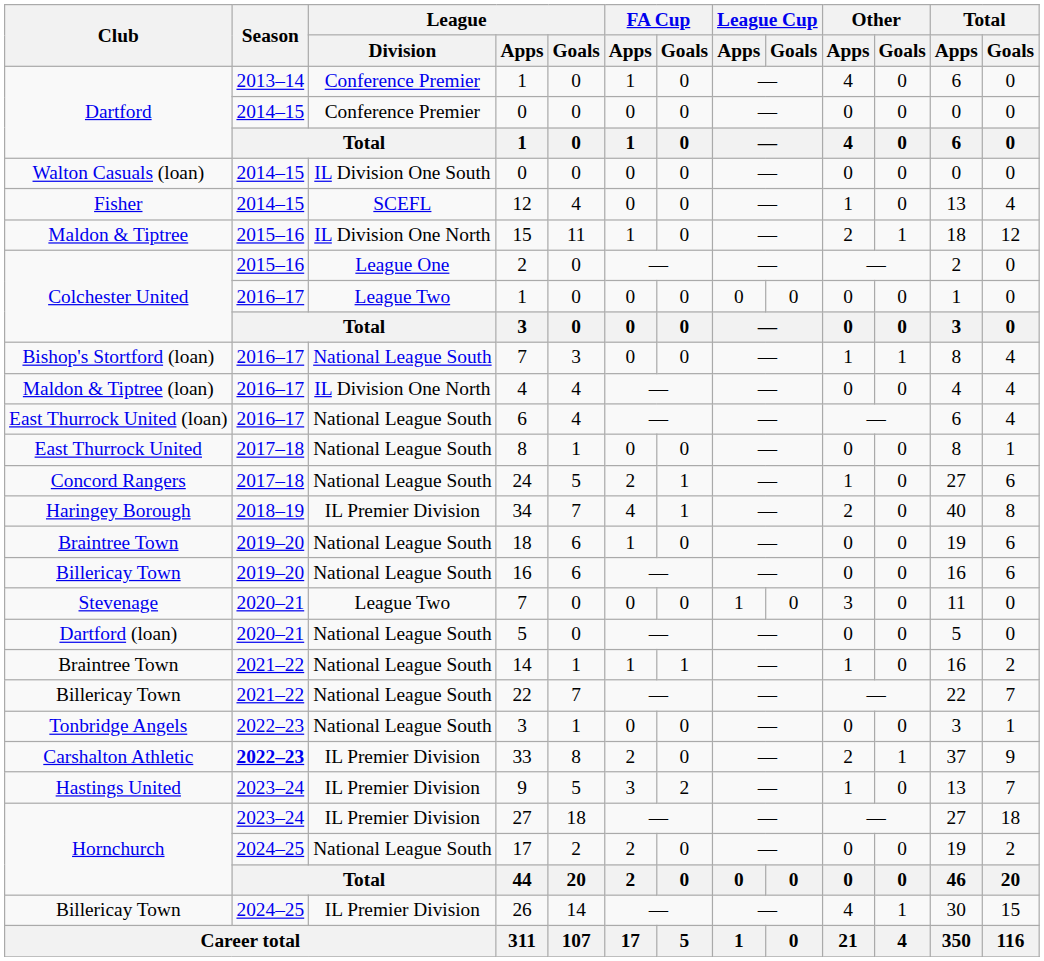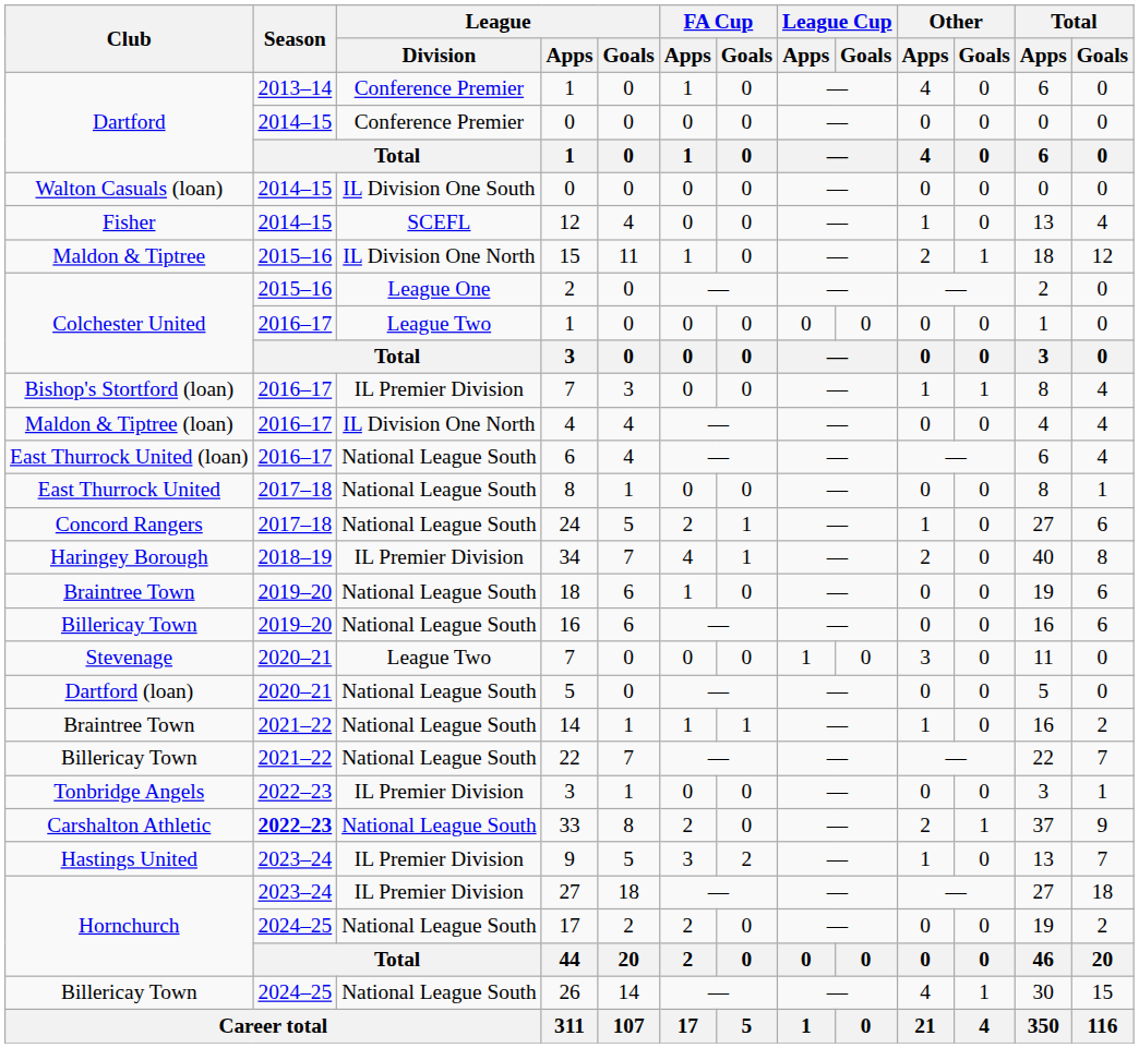 <table class="wikitable" style="text-align: center;">
 <tr>
 <th rowspan="2">Club</th>
 <th rowspan="2">Season</th>
 <th colspan="3">League</th>
 <th colspan="2"><a href='#'>FA Cup</a></th>
 <th colspan="2"><a href='#'>League Cup</a></th>
 <th colspan="2">Other</th>
 <th colspan="2">Total</th>
 </tr>
 <tr>
 <th>Division</th>
 <th>Apps</th>
 <th>Goals</th>
 <th>Apps</th>
 <th>Goals</th>
 <th>Apps</th>
 <th>Goals</th>
 <th>Apps</th>
 <th>Goals</th>
 <th>Apps</th>
 <th>Goals</th>
 </tr>
 <tr>
 <td rowspan="3" valign="center"><a href='#'>Dartford</a></td>
 <td><a href='#'>2013–14</a></td>
 <td><a href='#'>Conference Premier</a></td>
 <td>1</td>
 <td>0</td>
 <td>1</td>
 <td>0</td>
 <td colspan="2">—</td>
 <td>4</td>
 <td>0</td>
 <td>6</td>
 <td>0</td>
 </tr>
 <tr>
 <td><a href='#'>2014–15</a></td>
 <td>Conference Premier</td>
 <td>0</td>
 <td>0</td>
 <td>0</td>
 <td>0</td>
 <td colspan="2">—</td>
 <td>0</td>
 <td>0</td>
 <td>0</td>
 <td>0</td>
 </tr>
 <tr>
 <th colspan="2">Total</th>
 <th>1</th>
 <th>0</th>
 <th>1</th>
 <th>0</th>
 <th colspan="2">—</th>
 <th>4</th>
 <th>0</th>
 <th>6</th>
 <th>0</th>
 </tr>
 <tr>
 <td rowspan="1" valign="center"><a href='#'>Walton Casuals</a> (loan)</td>
 <td><a href='#'>2014–15</a></td>
 <td><a href='#'>IL</a> Division One South</td>
 <td>0</td>
 <td>0</td>
 <td>0</td>
 <td>0</td>
 <td colspan="2">—</td>
 <td>0</td>
 <td>0</td>
 <td>0</td>
 <td>0</td>
 </tr>
 <tr>
 <td rowspan="1" valign="center"><a href='#'>Fisher</a></td>
 <td><a href='#'>2014–15</a></td>
 <td><a href='#'>SCEFL</a></td>
 <td>12</td>
 <td>4</td>
 <td>0</td>
 <td>0</td>
 <td colspan="2">—</td>
 <td>1</td>
 <td>0</td>
 <td>13</td>
 <td>4</td>
 </tr>
 <tr>
 <td rowspan="1" valign="center"><a href='#'>Maldon & Tiptree</a></td>
 <td><a href='#'>2015–16</a></td>
 <td><a href='#'>IL</a> Division One North</td>
 <td>15</td>
 <td>11</td>
 <td>1</td>
 <td>0</td>
 <td colspan="2">—</td>
 <td>2</td>
 <td>1</td>
 <td>18</td>
 <td>12</td>
 </tr>
 <tr>
 <td rowspan="3" valign="center"><a href='#'>Colchester United</a></td>
 <td><a href='#'>2015–16</a></td>
 <td><a href='#'>League One</a></td>
 <td>2</td>
 <td>0</td>
 <td colspan="2">—</td>
 <td colspan="2">—</td>
 <td colspan="2">—</td>
 <td>2</td>
 <td>0</td>
 </tr>
 <tr>
 <td><a href='#'>2016–17</a></td>
 <td><a href='#'>League Two</a></td>
 <td>1</td>
 <td>0</td>
 <td>0</td>
 <td>0</td>
 <td>0</td>
 <td>0</td>
 <td>0</td>
 <td>0</td>
 <td>1</td>
 <td>0</td>
 </tr>
 <tr>
 <th colspan="2">Total</th>
 <th>3</th>
 <th>0</th>
 <th>0</th>
 <th>0</th>
 <th colspan="2">—</th>
 <th>0</th>
 <th>0</th>
 <th>3</th>
 <th>0</th>
 </tr>
 <tr>
 <td rowspan="1" valign="center"><a href='#'>Bishop's Stortford</a> (loan)</td>
 <td><a href='#'>2016–17</a></td>
-<td><a href='#'>National League South</a></td>
+<td>IL Premier Division</td>
 <td>7</td>
 <td>3</td>
 <td>0</td>
 <td>0</td>
 <td colspan="2">—</td>
 <td>1</td>
 <td>1</td>
 <td>8</td>
 <td>4</td>
 </tr>
 <tr>
 <td rowspan="1" valign="center"><a href='#'>Maldon & Tiptree</a> (loan)</td>
 <td><a href='#'>2016–17</a></td>
 <td><a href='#'>IL</a> Division One North</td>
 <td>4</td>
 <td>4</td>
 <td colspan="2">—</td>
 <td colspan="2">—</td>
 <td>0</td>
 <td>0</td>
 <td>4</td>
 <td>4</td>
 </tr>
 <tr>
 <td rowspan="1" valign="center"><a href='#'>East Thurrock United</a> (loan)</td>
 <td><a href='#'>2016–17</a></td>
 <td>National League South</td>
 <td>6</td>
 <td>4</td>
 <td colspan="2">—</td>
 <td colspan="2">—</td>
 <td colspan="2">—</td>
 <td>6</td>
 <td>4</td>
 </tr>
 <tr>
 <td rowspan="1" valign="center"><a href='#'>East Thurrock United</a></td>
 <td><a href='#'>2017–18</a></td>
 <td>National League South</td>
 <td>8</td>
 <td>1</td>
 <td>0</td>
 <td>0</td>
 <td colspan="2">—</td>
 <td>0</td>
 <td>0</td>
 <td>8</td>
 <td>1</td>
 </tr>
 <tr>
 <td rowspan="1" valign="center"><a href='#'>Concord Rangers</a></td>
 <td><a href='#'>2017–18</a></td>
 <td>National League South</td>
 <td>24</td>
 <td>5</td>
 <td>2</td>
 <td>1</td>
 <td colspan="2">—</td>
 <td>1</td>
 <td>0</td>
 <td>27</td>
 <td>6</td>
 </tr>
 <tr>
 <td rowspan="1" valign="center"><a href='#'>Haringey Borough</a></td>
 <td><a href='#'>2018–19</a></td>
 <td>IL Premier Division</td>
 <td>34</td>
 <td>7</td>
 <td>4</td>
 <td>1</td>
 <td colspan="2">—</td>
 <td>2</td>
 <td>0</td>
 <td>40</td>
 <td>8</td>
 </tr>
 <tr>
 <td rowspan="1" valign="center"><a href='#'>Braintree Town</a></td>
 <td><a href='#'>2019–20</a></td>
 <td>National League South</td>
 <td>18</td>
 <td>6</td>
 <td>1</td>
 <td>0</td>
 <td colspan="2">—</td>
 <td>0</td>
 <td>0</td>
 <td>19</td>
 <td>6</td>
 </tr>
 <tr>
 <td rowspan="1" valign="center"><a href='#'>Billericay Town</a></td>
 <td><a href='#'>2019–20</a></td>
 <td>National League South</td>
 <td>16</td>
 <td>6</td>
 <td colspan="2">—</td>
 <td colspan="2">—</td>
 <td>0</td>
 <td>0</td>
 <td>16</td>
 <td>6</td>
 </tr>
 <tr>
 <td rowspan="1" valign="center"><a href='#'>Stevenage</a></td>
 <td><a href='#'>2020–21</a></td>
 <td>League Two</td>
 <td>7</td>
 <td>0</td>
 <td>0</td>
 <td>0</td>
 <td>1</td>
 <td>0</td>
 <td>3</td>
 <td>0</td>
 <td>11</td>
 <td>0</td>
 </tr>
 <tr>
 <td rowspan="1" valign="center"><a href='#'>Dartford</a> (loan)</td>
 <td><a href='#'>2020–21</a></td>
 <td>National League South</td>
 <td>5</td>
 <td>0</td>
 <td colspan="2">—</td>
 <td colspan="2">—</td>
 <td>0</td>
 <td>0</td>
 <td>5</td>
 <td>0</td>
 </tr>
 <tr>
 <td rowspan="1" valign="center">Braintree Town</td>
 <td><a href='#'>2021–22</a></td>
 <td>National League South</td>
 <td>14</td>
 <td>1</td>
 <td>1</td>
 <td>1</td>
 <td colspan="2">—</td>
 <td>1</td>
 <td>0</td>
 <td>16</td>
 <td>2</td>
 </tr>
 <tr>
 <td rowspan="1" valign="center">Billericay Town</td>
 <td><a href='#'>2021–22</a></td>
 <td>National League South</td>
 <td>22</td>
 <td>7</td>
 <td colspan="2">—</td>
 <td colspan="2">—</td>
 <td colspan="2">—</td>
 <td>22</td>
 <td>7</td>
 </tr>
 <tr>
 <td rowspan="1" valign="center"><a href='#'>Tonbridge Angels</a></td>
 <td><a href='#'>2022–23</a></td>
-<td>National League South</td>
+<td>IL Premier Division</td>
 <td>3</td>
 <td>1</td>
 <td>0</td>
 <td>0</td>
 <td colspan="2">—</td>
 <td>0</td>
 <td>0</td>
 <td>3</td>
 <td>1</td>
 </tr>
 <tr>
 <td rowspan="1" valign="center"><a href='#'>Carshalton Athletic</a></td>
 <td><strong><a href='#'>2022–23</a></strong></td>
-<td>IL Premier Division</td>
+<td><a href='#'>National League South</a></td>
 <td>33</td>
 <td>8</td>
 <td>2</td>
 <td>0</td>
 <td colspan="2">—</td>
 <td>2</td>
 <td>1</td>
 <td>37</td>
 <td>9</td>
 </tr>
 <tr>
 <td><a href='#'>Hastings United</a></td>
 <td><a href='#'>2023–24</a></td>
 <td>IL Premier Division</td>
 <td>9</td>
 <td>5</td>
 <td>3</td>
 <td>2</td>
 <td colspan="2">—</td>
 <td>1</td>
 <td>0</td>
 <td>13</td>
 <td>7</td>
 </tr>
 <tr>
 <td rowspan="3"><a href='#'>Hornchurch</a></td>
 <td><a href='#'>2023–24</a></td>
 <td>IL Premier Division</td>
 <td>27</td>
 <td>18</td>
 <td colspan="2">—</td>
 <td colspan="2">—</td>
 <td colspan="2">—</td>
 <td>27</td>
 <td>18</td>
 </tr>
 <tr>
 <td><a href='#'>2024–25</a></td>
 <td>National League South</td>
 <td>17</td>
 <td>2</td>
 <td>2</td>
 <td>0</td>
 <td colspan="2">—</td>
 <td>0</td>
 <td>0</td>
 <td>19</td>
 <td>2</td>
 </tr>
 <tr>
 <th colspan="2">Total</th>
 <th>44</th>
 <th>20</th>
 <th>2</th>
 <th>0</th>
 <th>0</th>
 <th>0</th>
 <th>0</th>
 <th>0</th>
 <th>46</th>
 <th>20</th>
 </tr>
 <tr>
 <td>Billericay Town</td>
 <td><a href='#'>2024–25</a></td>
-<td>IL Premier Division</td>
+<td>National League South</td>
 <td>26</td>
 <td>14</td>
 <td colspan="2">—</td>
 <td colspan="2">—</td>
 <td>4</td>
 <td>1</td>
 <td>30</td>
 <td>15</td>
 </tr>
 <tr>
 <th colspan="3">Career total</th>
 <th>311</th>
 <th>107</th>
 <th>17</th>
 <th>5</th>
 <th>1</th>
 <th>0</th>
 <th>21</th>
 <th>4</th>
 <th>350</th>
 <th>116</th>
 </tr>
 </table>
